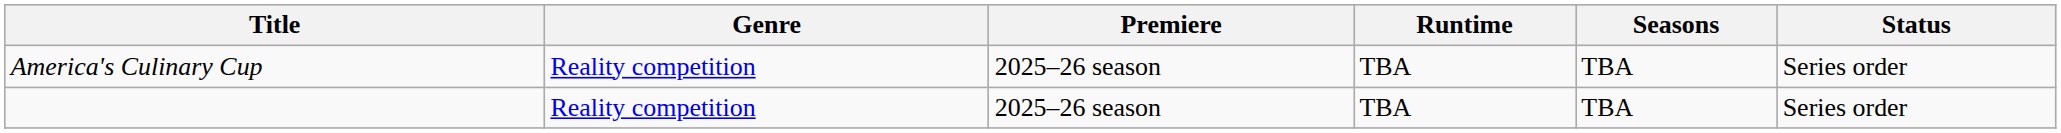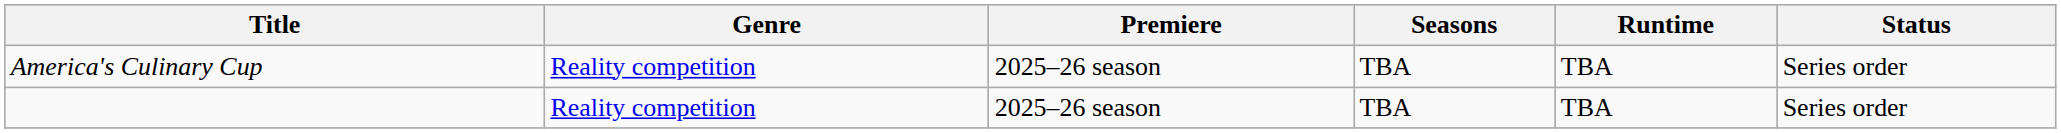 <table class="wikitable sortable" style="width:80%;">
 <tr>
 <th>Title</th>
 <th>Genre</th>
 <th>Premiere</th>
+<th>Seasons</th>
 <th>Runtime</th>
-<th>Seasons</th>
 <th>Status</th>
 </tr>
 <tr>
 <td><em>America's Culinary Cup</em></td>
 <td><a href='#'>Reality competition</a></td>
 <td>2025–26 season</td>
 <td>TBA</td>
 <td>TBA</td>
 <td>Series order</td>
 </tr>
 <tr>
 <td><em></em></td>
 <td><a href='#'>Reality competition</a></td>
 <td>2025–26 season</td>
 <td>TBA</td>
 <td>TBA</td>
 <td>Series order</td>
 </tr>
 </table>
